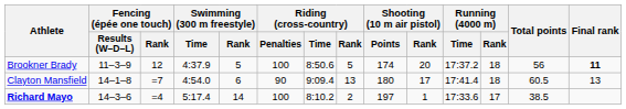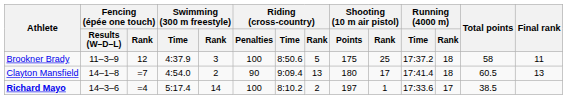 <table class="wikitable" style="font-size:90%;">
 <tr>
 <th rowspan=2>Athlete</th>
 <th colspan=2>Fencing<br><span>(épée one touch)</span></th>
 <th colspan=2>Swimming<br><span>(300 m freestyle)</span></th>
 <th colspan=3>Riding<br><span>(cross-country)</span></th>
 <th colspan=2>Shooting<br><span>(10 m air pistol)</span></th>
 <th colspan=2>Running<br><span>(4000 m)</span></th>
 <th rowspan=2>Total points</th>
 <th rowspan=2>Final rank</th>
 </tr>
 <tr style="font-size:95%">
 <th>Results<br>(W–D–L)</th>
 <th>Rank</th>
 <th>Time</th>
 <th>Rank</th>
 <th>Penalties</th>
 <th>Time</th>
 <th>Rank</th>
 <th>Points</th>
 <th>Rank</th>
 <th>Time</th>
 <th>Rank</th>
 </tr>
 <tr align=center>
 <td align=left><a href='#'>Brookner Brady</a></td>
 <td>11–3–9</td>
 <td>12</td>
 <td>4:37.9</td>
-<td>5</td>
+<td>3</td>
 <td>100</td>
 <td>8:50.6</td>
 <td>5</td>
-<td>174</td>
-<td>20</td>
+<td>175</td>
+<td>25</td>
 <td>17:37.2</td>
 <td>18</td>
-<td>56</td>
-<td><strong>11</strong></td>
+<td>58</td>
+<td>11</td>
 </tr>
 <tr align=center>
 <td align=left><a href='#'>Clayton Mansfield</a></td>
 <td>14–1–8</td>
 <td>=7</td>
 <td>4:54.0</td>
-<td>6</td>
+<td>2</td>
 <td>90</td>
 <td>9:09.4</td>
 <td>13</td>
 <td>180</td>
 <td>17</td>
 <td>17:41.4</td>
 <td>18</td>
 <td>60.5</td>
 <td>13</td>
 </tr>
 <tr align=center>
 <td align=left><strong><a href='#'>Richard Mayo</a></strong></td>
 <td>14–3–6</td>
 <td>=4</td>
 <td>5:17.4</td>
 <td>14</td>
 <td>100</td>
 <td>8:10.2</td>
 <td>2</td>
 <td>197</td>
 <td>1</td>
 <td>17:33.6</td>
 <td>17</td>
 <td>38.5</td>
 <td></td>
 </tr>
 </table>
